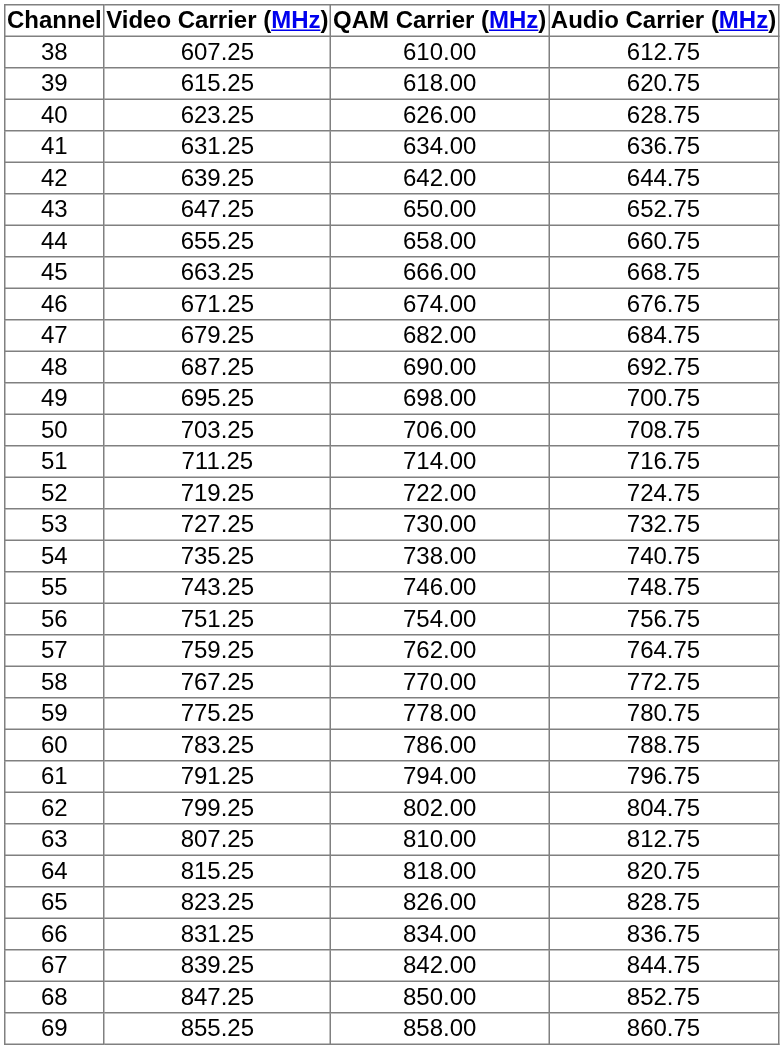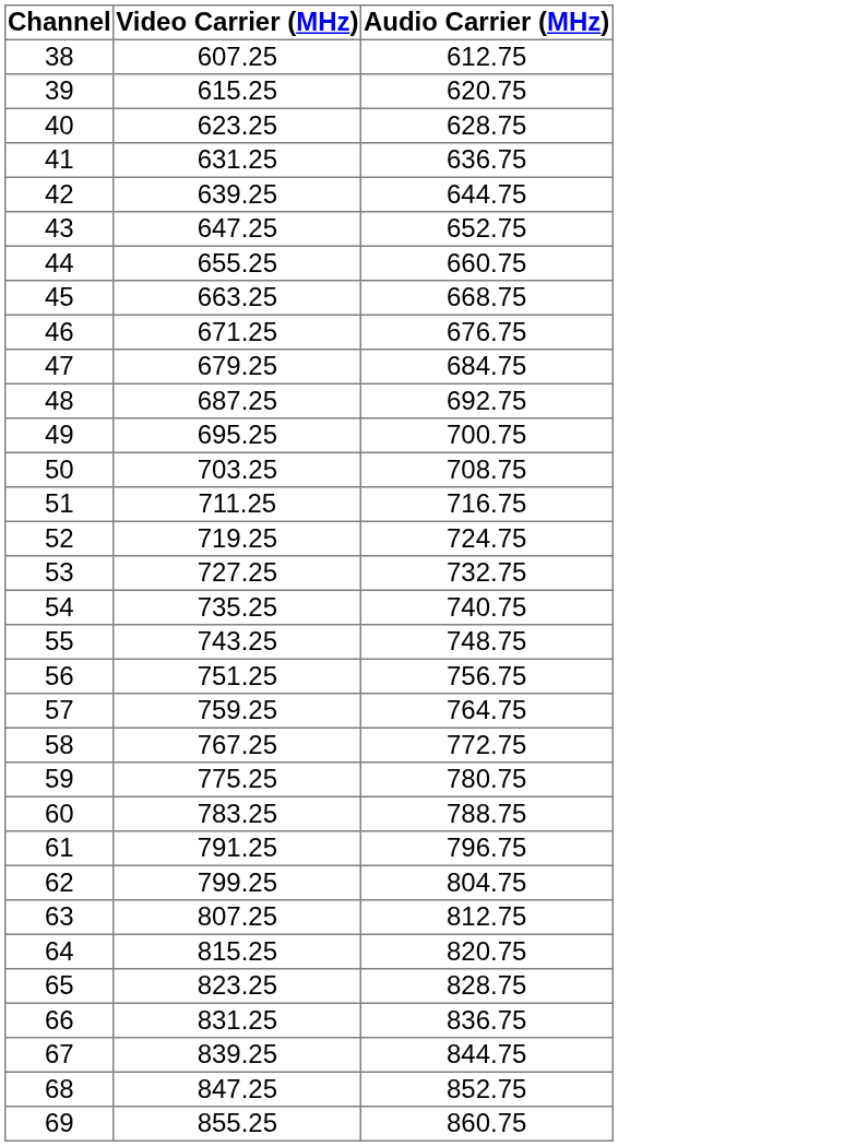 <table class="toccolours" border="1" style="text-align: center; border-collapse:collapse">
 <tr>
 <th>Channel</th>
 <th>Video Carrier (<a href='#'>MHz</a>)</th>
-<th>QAM Carrier (<a href='#'>MHz</a>)</th>
 <th>Audio Carrier (<a href='#'>MHz</a>)</th>
 </tr>
 <tr>
 <td>38</td>
 <td>607.25</td>
-<td>610.00</td>
 <td>612.75</td>
 </tr>
 <tr>
 <td>39</td>
 <td>615.25</td>
-<td>618.00</td>
 <td>620.75</td>
 </tr>
 <tr>
 <td>40</td>
 <td>623.25</td>
-<td>626.00</td>
 <td>628.75</td>
 </tr>
 <tr>
 <td>41</td>
 <td>631.25</td>
-<td>634.00</td>
 <td>636.75</td>
 </tr>
 <tr>
 <td>42</td>
 <td>639.25</td>
-<td>642.00</td>
 <td>644.75</td>
 </tr>
 <tr>
 <td>43</td>
 <td>647.25</td>
-<td>650.00</td>
 <td>652.75</td>
 </tr>
 <tr>
 <td>44</td>
 <td>655.25</td>
-<td>658.00</td>
 <td>660.75</td>
 </tr>
 <tr>
 <td>45</td>
 <td>663.25</td>
-<td>666.00</td>
 <td>668.75</td>
 </tr>
 <tr>
 <td>46</td>
 <td>671.25</td>
-<td>674.00</td>
 <td>676.75</td>
 </tr>
 <tr>
 <td>47</td>
 <td>679.25</td>
-<td>682.00</td>
 <td>684.75</td>
 </tr>
 <tr>
 <td>48</td>
 <td>687.25</td>
-<td>690.00</td>
 <td>692.75</td>
 </tr>
 <tr>
 <td>49</td>
 <td>695.25</td>
-<td>698.00</td>
 <td>700.75</td>
 </tr>
 <tr>
 <td>50</td>
 <td>703.25</td>
-<td>706.00</td>
 <td>708.75</td>
 </tr>
 <tr>
 <td>51</td>
 <td>711.25</td>
-<td>714.00</td>
 <td>716.75</td>
 </tr>
 <tr>
 <td>52</td>
 <td>719.25</td>
-<td>722.00</td>
 <td>724.75</td>
 </tr>
 <tr>
 <td>53</td>
 <td>727.25</td>
-<td>730.00</td>
 <td>732.75</td>
 </tr>
 <tr>
 <td>54</td>
 <td>735.25</td>
-<td>738.00</td>
 <td>740.75</td>
 </tr>
 <tr>
 <td>55</td>
 <td>743.25</td>
-<td>746.00</td>
 <td>748.75</td>
 </tr>
 <tr>
 <td>56</td>
 <td>751.25</td>
-<td>754.00</td>
 <td>756.75</td>
 </tr>
 <tr>
 <td>57</td>
 <td>759.25</td>
-<td>762.00</td>
 <td>764.75</td>
 </tr>
 <tr>
 <td>58</td>
 <td>767.25</td>
-<td>770.00</td>
 <td>772.75</td>
 </tr>
 <tr>
 <td>59</td>
 <td>775.25</td>
-<td>778.00</td>
 <td>780.75</td>
 </tr>
 <tr>
 <td>60</td>
 <td>783.25</td>
-<td>786.00</td>
 <td>788.75</td>
 </tr>
 <tr>
 <td>61</td>
 <td>791.25</td>
-<td>794.00</td>
 <td>796.75</td>
 </tr>
 <tr>
 <td>62</td>
 <td>799.25</td>
-<td>802.00</td>
 <td>804.75</td>
 </tr>
 <tr>
 <td>63</td>
 <td>807.25</td>
-<td>810.00</td>
 <td>812.75</td>
 </tr>
 <tr>
 <td>64</td>
 <td>815.25</td>
-<td>818.00</td>
 <td>820.75</td>
 </tr>
 <tr>
 <td>65</td>
 <td>823.25</td>
-<td>826.00</td>
 <td>828.75</td>
 </tr>
 <tr>
 <td>66</td>
 <td>831.25</td>
-<td>834.00</td>
 <td>836.75</td>
 </tr>
 <tr>
 <td>67</td>
 <td>839.25</td>
-<td>842.00</td>
 <td>844.75</td>
 </tr>
 <tr>
 <td>68</td>
 <td>847.25</td>
-<td>850.00</td>
 <td>852.75</td>
 </tr>
 <tr>
 <td>69</td>
 <td>855.25</td>
-<td>858.00</td>
 <td>860.75</td>
 </tr>
 </table>
